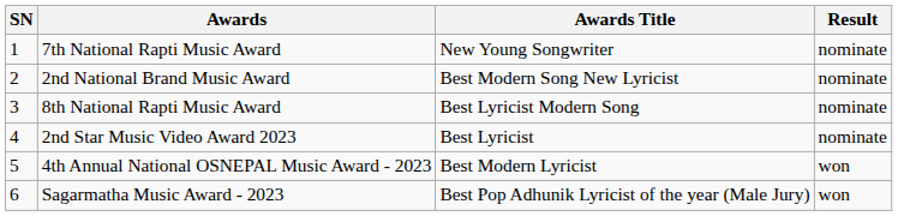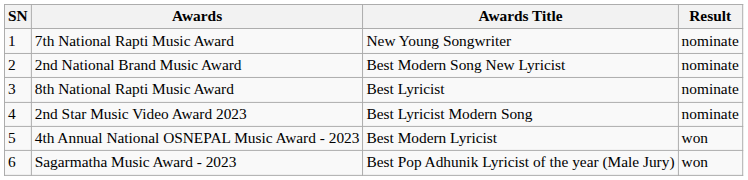 <table class="wikitable">
 <tr>
 <th>SN</th>
 <th>Awards</th>
 <th>Awards Title</th>
 <th>Result</th>
 </tr>
 <tr>
 <td>1</td>
 <td>7th National Rapti Music Award</td>
 <td>New Young Songwriter</td>
 <td>nominate</td>
 </tr>
 <tr>
 <td>2</td>
 <td>2nd National Brand Music Award</td>
 <td>Best Modern Song New Lyricist</td>
 <td>nominate</td>
 </tr>
 <tr>
 <td>3</td>
 <td>8th National Rapti Music Award</td>
-<td>Best Lyricist Modern Song</td>
+<td>Best Lyricist</td>
 <td>nominate</td>
 </tr>
 <tr>
 <td>4</td>
 <td>2nd Star Music Video Award 2023</td>
-<td>Best Lyricist</td>
+<td>Best Lyricist Modern Song</td>
 <td>nominate</td>
 </tr>
 <tr>
 <td>5</td>
 <td>4th Annual National OSNEPAL Music Award - 2023</td>
 <td>Best Modern Lyricist</td>
 <td>won</td>
 </tr>
 <tr>
 <td>6</td>
 <td>Sagarmatha Music Award - 2023</td>
 <td>Best Pop Adhunik Lyricist of the year (Male Jury)</td>
 <td>won</td>
 </tr>
 </table>
